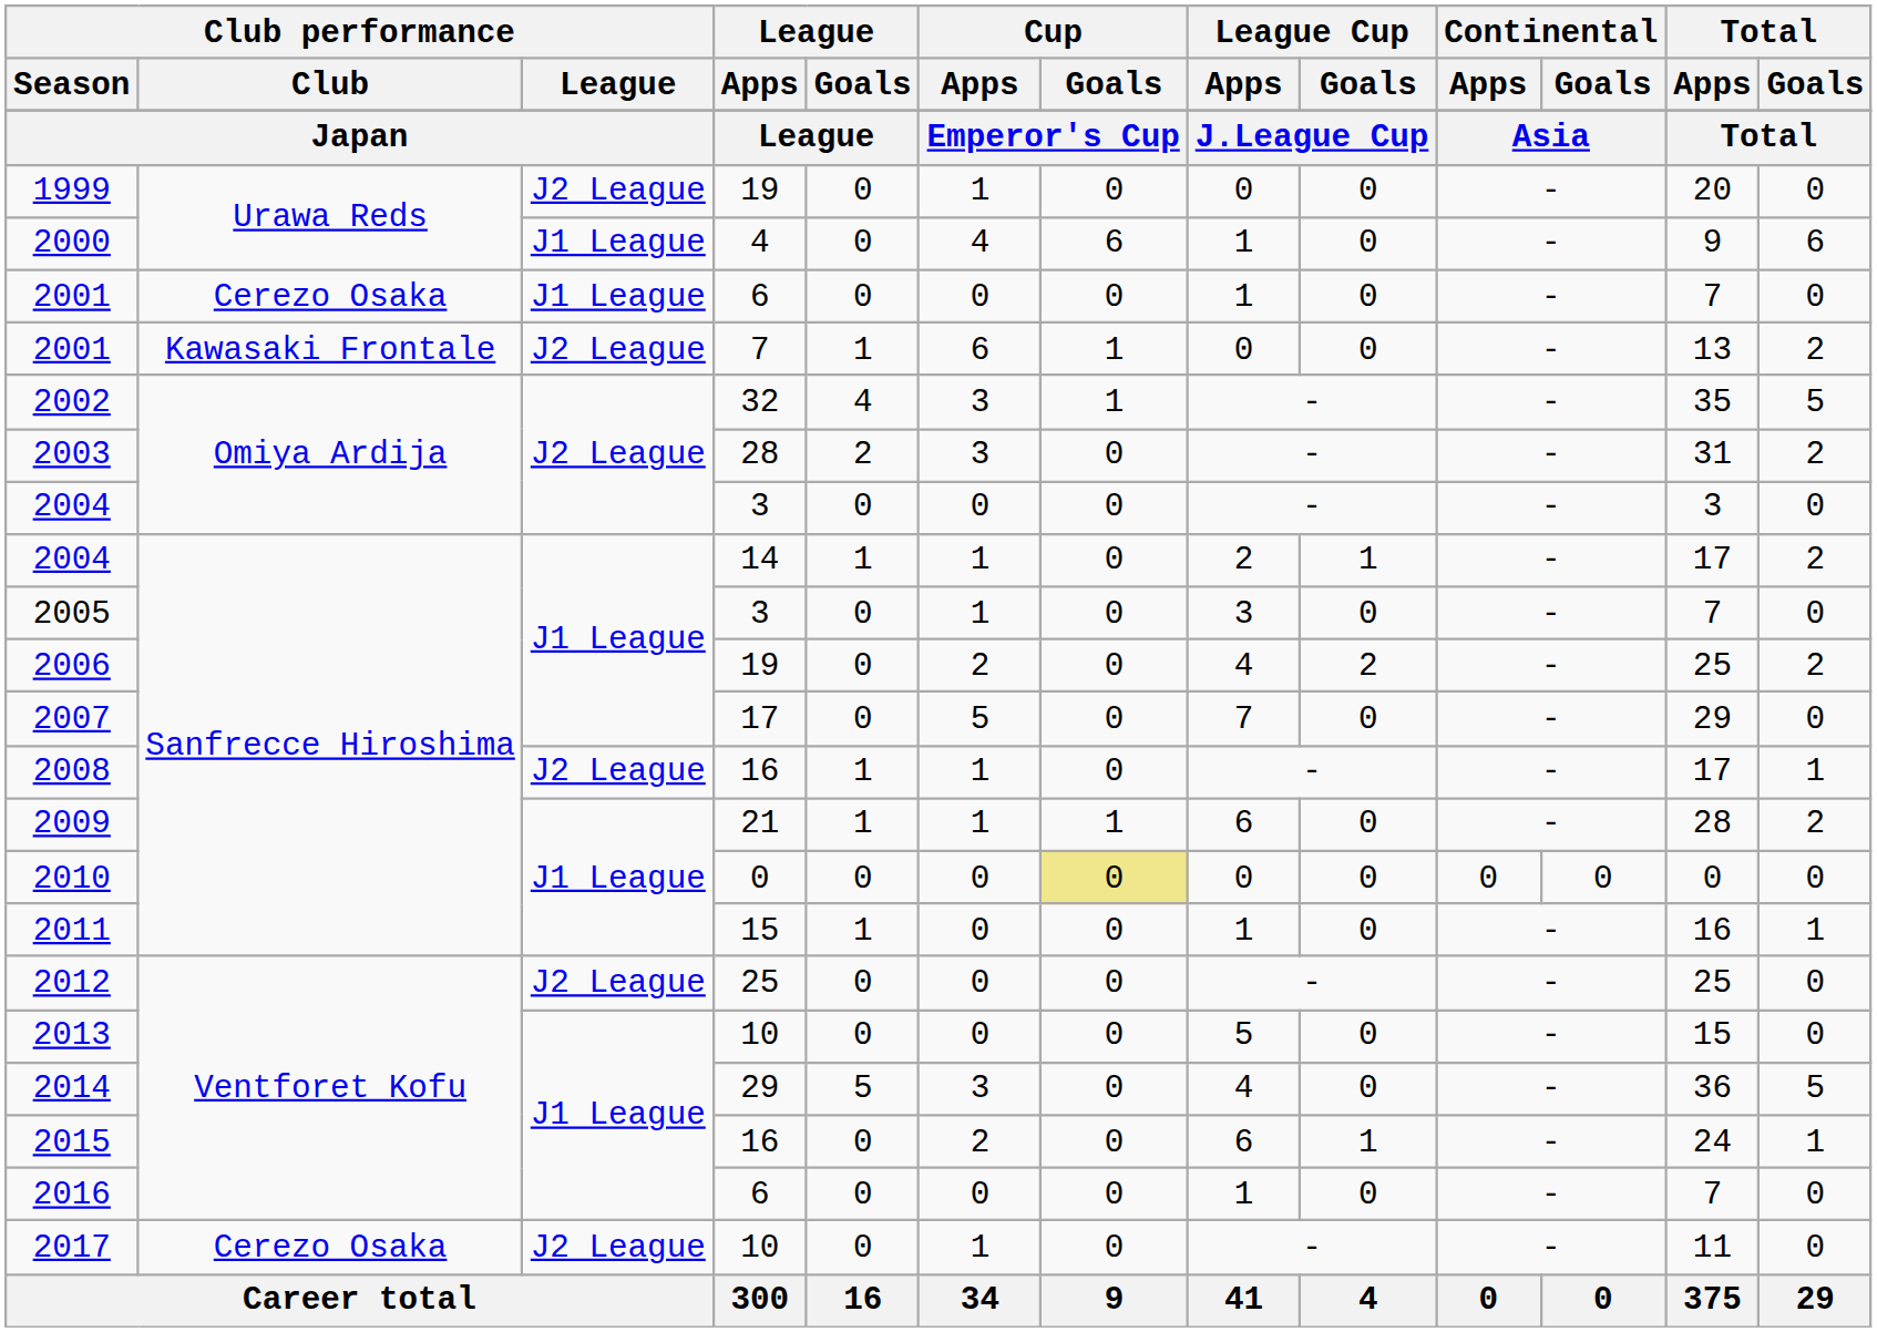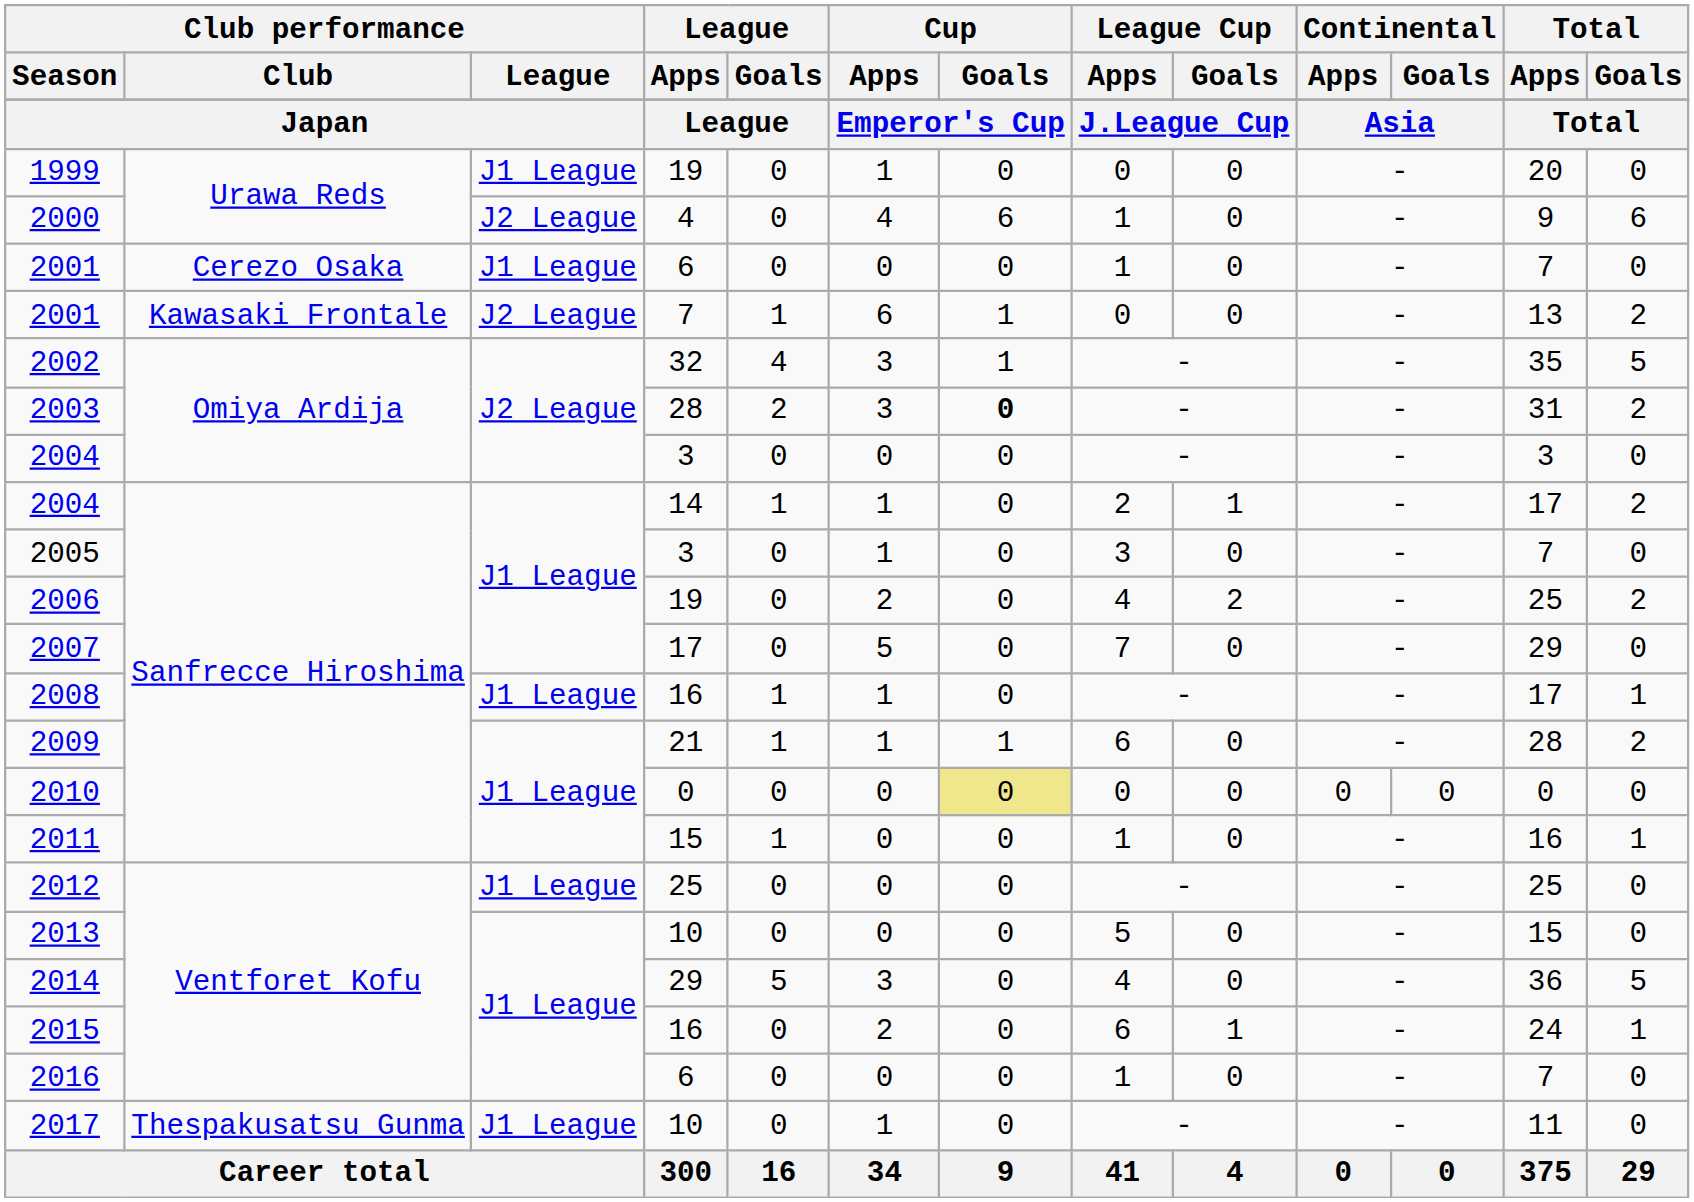 <table class="wikitable" style="text-align:center">
 <tr>
 <th colspan=3>Club performance</th>
 <th colspan=2>League</th>
 <th colspan=2>Cup</th>
 <th colspan=2>League Cup</th>
 <th colspan=2>Continental</th>
 <th colspan=2>Total</th>
 </tr>
 <tr>
 <th>Season</th>
 <th>Club</th>
 <th>League</th>
 <th>Apps</th>
 <th>Goals</th>
 <th>Apps</th>
 <th>Goals</th>
 <th>Apps</th>
 <th>Goals</th>
 <th>Apps</th>
 <th>Goals</th>
 <th>Apps</th>
 <th>Goals</th>
 </tr>
 <tr>
 </tr>
 <tr>
 <th colspan=3>Japan</th>
 <th colspan=2>League</th>
 <th colspan=2><a href='#'>Emperor's Cup</a></th>
 <th colspan=2><a href='#'>J.League Cup</a></th>
 <th colspan=2><a href='#'>Asia</a></th>
 <th colspan=2>Total</th>
 </tr>
 <tr>
 <td><a href='#'>1999</a></td>
 <td rowspan="2"><a href='#'>Urawa Reds</a></td>
-<td><a href='#'>J2 League</a></td>
+<td><a href='#'>J1 League</a></td>
 <td>19</td>
 <td>0</td>
 <td>1</td>
 <td>0</td>
 <td>0</td>
 <td>0</td>
 <td colspan="2">-</td>
 <td>20</td>
 <td>0</td>
 </tr>
 <tr>
 <td><a href='#'>2000</a></td>
-<td><a href='#'>J1 League</a></td>
+<td><a href='#'>J2 League</a></td>
 <td>4</td>
 <td>0</td>
 <td>4</td>
 <td>6</td>
 <td>1</td>
 <td>0</td>
 <td colspan="2">-</td>
 <td>9</td>
 <td>6</td>
 </tr>
 <tr>
 <td><a href='#'>2001</a></td>
 <td><a href='#'>Cerezo Osaka</a></td>
 <td><a href='#'>J1 League</a></td>
 <td>6</td>
 <td>0</td>
 <td>0</td>
 <td>0</td>
 <td>1</td>
 <td>0</td>
 <td colspan="2">-</td>
 <td>7</td>
 <td>0</td>
 </tr>
 <tr>
 <td><a href='#'>2001</a></td>
 <td><a href='#'>Kawasaki Frontale</a></td>
 <td><a href='#'>J2 League</a></td>
 <td>7</td>
 <td>1</td>
 <td>6</td>
 <td>1</td>
 <td>0</td>
 <td>0</td>
 <td colspan="2">-</td>
 <td>13</td>
 <td>2</td>
 </tr>
 <tr>
 <td><a href='#'>2002</a></td>
 <td rowspan="3"><a href='#'>Omiya Ardija</a></td>
 <td rowspan="3"><a href='#'>J2 League</a></td>
 <td>32</td>
 <td>4</td>
 <td>3</td>
 <td>1</td>
 <td colspan="2">-</td>
 <td colspan="2">-</td>
 <td>35</td>
 <td>5</td>
 </tr>
 <tr>
 <td><a href='#'>2003</a></td>
 <td>28</td>
 <td>2</td>
 <td>3</td>
-<td>0</td>
+<td><strong>0</strong></td>
 <td colspan="2">-</td>
 <td colspan="2">-</td>
 <td>31</td>
 <td>2</td>
 </tr>
 <tr>
 <td><a href='#'>2004</a></td>
 <td>3</td>
 <td>0</td>
 <td>0</td>
 <td>0</td>
 <td colspan="2">-</td>
 <td colspan="2">-</td>
 <td>3</td>
 <td>0</td>
 </tr>
 <tr>
 <td><a href='#'>2004</a></td>
 <td rowspan="8"><a href='#'>Sanfrecce Hiroshima</a></td>
 <td rowspan="4"><a href='#'>J1 League</a></td>
 <td>14</td>
 <td>1</td>
 <td>1</td>
 <td>0</td>
 <td>2</td>
 <td>1</td>
 <td colspan="2">-</td>
 <td>17</td>
 <td>2</td>
 </tr>
 <tr>
 <td>2005</td>
 <td>3</td>
 <td>0</td>
 <td>1</td>
 <td>0</td>
 <td>3</td>
 <td>0</td>
 <td colspan="2">-</td>
 <td>7</td>
 <td>0</td>
 </tr>
 <tr>
 <td><a href='#'>2006</a></td>
 <td>19</td>
 <td>0</td>
 <td>2</td>
 <td>0</td>
 <td>4</td>
 <td>2</td>
 <td colspan="2">-</td>
 <td>25</td>
 <td>2</td>
 </tr>
 <tr>
 <td><a href='#'>2007</a></td>
 <td>17</td>
 <td>0</td>
 <td>5</td>
 <td>0</td>
 <td>7</td>
 <td>0</td>
 <td colspan="2">-</td>
 <td>29</td>
 <td>0</td>
 </tr>
 <tr>
 <td><a href='#'>2008</a></td>
-<td><a href='#'>J2 League</a></td>
+<td><a href='#'>J1 League</a></td>
 <td>16</td>
 <td>1</td>
 <td>1</td>
 <td>0</td>
 <td colspan="2">-</td>
 <td colspan="2">-</td>
 <td>17</td>
 <td>1</td>
 </tr>
 <tr>
 <td><a href='#'>2009</a></td>
 <td rowspan="3"><a href='#'>J1 League</a></td>
 <td>21</td>
 <td>1</td>
 <td>1</td>
 <td>1</td>
 <td>6</td>
 <td>0</td>
 <td colspan="2">-</td>
 <td>28</td>
 <td>2</td>
 </tr>
 <tr>
 <td><a href='#'>2010</a></td>
 <td>0</td>
 <td>0</td>
 <td>0</td>
 <td style="background: khaki;">0</td>
 <td>0</td>
 <td>0</td>
 <td>0</td>
 <td>0</td>
 <td>0</td>
 <td>0</td>
 </tr>
 <tr>
 <td><a href='#'>2011</a></td>
 <td>15</td>
 <td>1</td>
 <td>0</td>
 <td>0</td>
 <td>1</td>
 <td>0</td>
 <td colspan="2">-</td>
 <td>16</td>
 <td>1</td>
 </tr>
 <tr>
 <td><a href='#'>2012</a></td>
 <td rowspan="5"><a href='#'>Ventforet Kofu</a></td>
-<td><a href='#'>J2 League</a></td>
+<td><a href='#'>J1 League</a></td>
 <td>25</td>
 <td>0</td>
 <td>0</td>
 <td>0</td>
 <td colspan="2">-</td>
 <td colspan="2">-</td>
 <td>25</td>
 <td>0</td>
 </tr>
 <tr>
 <td><a href='#'>2013</a></td>
 <td rowspan="4"><a href='#'>J1 League</a></td>
 <td>10</td>
 <td>0</td>
 <td>0</td>
 <td>0</td>
 <td>5</td>
 <td>0</td>
 <td colspan="2">-</td>
 <td>15</td>
 <td>0</td>
 </tr>
 <tr>
 <td><a href='#'>2014</a></td>
 <td>29</td>
 <td>5</td>
 <td>3</td>
 <td>0</td>
 <td>4</td>
 <td>0</td>
 <td colspan="2">-</td>
 <td>36</td>
 <td>5</td>
 </tr>
 <tr>
 <td><a href='#'>2015</a></td>
 <td>16</td>
 <td>0</td>
 <td>2</td>
 <td>0</td>
 <td>6</td>
 <td>1</td>
 <td colspan="2">-</td>
 <td>24</td>
 <td>1</td>
 </tr>
 <tr>
 <td><a href='#'>2016</a></td>
 <td>6</td>
 <td>0</td>
 <td>0</td>
 <td>0</td>
 <td>1</td>
 <td>0</td>
 <td colspan="2">-</td>
 <td>7</td>
 <td>0</td>
 </tr>
 <tr>
 <td><a href='#'>2017</a></td>
-<td><a href='#'>Cerezo Osaka</a></td>
-<td><a href='#'>J2 League</a></td>
+<td><a href='#'>Thespakusatsu Gunma</a></td>
+<td><a href='#'>J1 League</a></td>
 <td>10</td>
 <td>0</td>
 <td>1</td>
 <td>0</td>
 <td colspan="2">-</td>
 <td colspan="2">-</td>
 <td>11</td>
 <td>0</td>
 </tr>
 <tr>
 <th colspan=3>Career total</th>
 <th>300</th>
 <th>16</th>
 <th>34</th>
 <th>9</th>
 <th>41</th>
 <th>4</th>
 <th>0</th>
 <th>0</th>
 <th>375</th>
 <th>29</th>
 </tr>
 </table>
